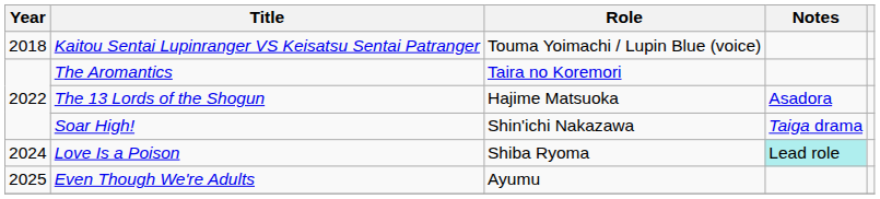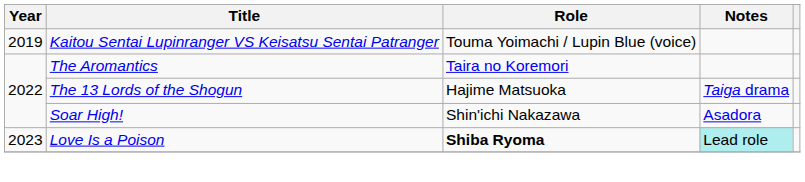 <table class="wikitable sortable">
 <tr>
 <th>Year</th>
 <th>Title</th>
 <th>Role</th>
 <th class="unsortable">Notes</th>
 <th class="unsortable"></th>
 </tr>
 <tr>
-<td>2018</td>
+<td>2019</td>
 <td><em><a href='#'>Kaitou Sentai Lupinranger VS Keisatsu Sentai Patranger</a></em></td>
 <td>Touma Yoimachi / Lupin Blue (voice)</td>
 <td></td>
 <td></td>
 </tr>
 <tr>
 <td rowspan=3>2022</td>
 <td><em><a href='#'>The Aromantics</a></em></td>
 <td><a href='#'>Taira no Koremori</a></td>
 <td></td>
 <td></td>
 </tr>
 <tr>
 <td><em><a href='#'>The 13 Lords of the Shogun</a></em></td>
 <td>Hajime Matsuoka</td>
-<td><a href='#'>Asadora</a></td>
+<td><a href='#'><em>Taiga</em> drama</a></td>
 <td></td>
 </tr>
 <tr>
 <td><em><a href='#'>Soar High!</a></em></td>
 <td>Shin'ichi Nakazawa</td>
-<td><a href='#'><em>Taiga</em> drama</a></td>
+<td><a href='#'>Asadora</a></td>
 <td></td>
 </tr>
 <tr>
-<td>2024</td>
+<td>2023</td>
 <td><em><a href='#'>Love Is a Poison</a></em></td>
-<td>Shiba Ryoma</td>
+<td><strong>Shiba Ryoma</strong></td>
 <td style="background: paleturquoise;">Lead role</td>
-<td></td>
-</tr>
-<tr>
-<td>2025</td>
-<td><em><a href='#'>Even Though We're Adults</a></em></td>
-<td>Ayumu</td>
-<td></td>
 <td></td>
 </tr>
 <tr>
 </tr>
 </table>
